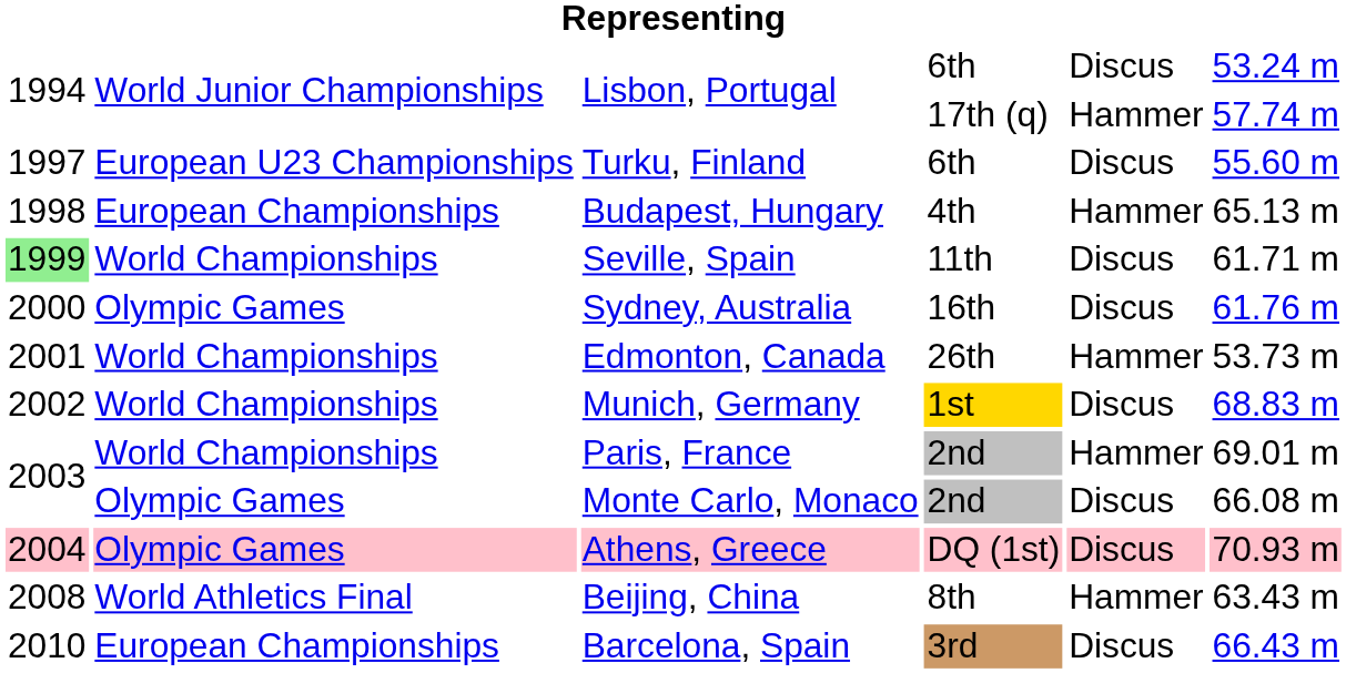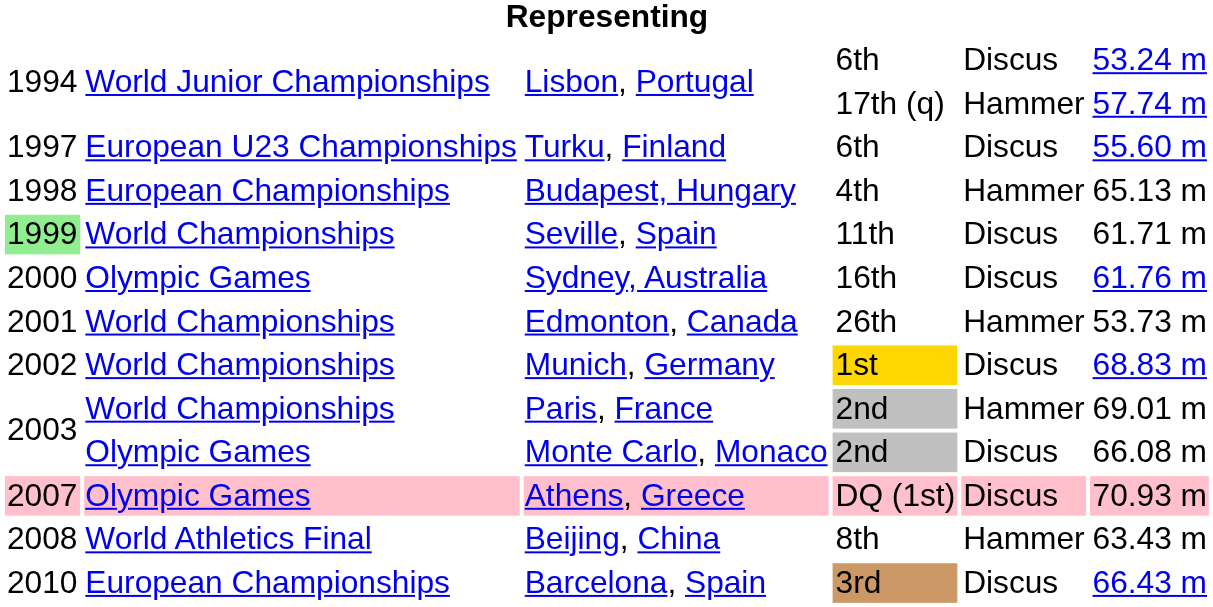 <table>
 <tr>
 <th colspan="6">Representing </th>
 </tr>
 <tr>
 <td rowspan=2>1994</td>
 <td rowspan=2><a href='#'>World Junior Championships</a></td>
 <td rowspan=2><a href='#'>Lisbon</a>, <a href='#'>Portugal</a></td>
 <td>6th</td>
 <td>Discus</td>
 <td><a href='#'>53.24 m</a></td>
 </tr>
 <tr>
 <td>17th (q)</td>
 <td>Hammer</td>
 <td><a href='#'>57.74 m</a></td>
 </tr>
 <tr>
 <td>1997</td>
 <td><a href='#'>European U23 Championships</a></td>
 <td><a href='#'>Turku</a>, <a href='#'>Finland</a></td>
 <td>6th</td>
 <td>Discus</td>
 <td><a href='#'>55.60 m</a></td>
 </tr>
 <tr>
 <td>1998</td>
 <td><a href='#'>European Championships</a></td>
 <td><a href='#'>Budapest, Hungary</a></td>
 <td>4th</td>
 <td>Hammer</td>
 <td>65.13 m</td>
 </tr>
 <tr>
 <td style="background: lightgreen;">1999</td>
 <td><a href='#'>World Championships</a></td>
 <td><a href='#'>Seville</a>, <a href='#'>Spain</a></td>
 <td>11th</td>
 <td>Discus</td>
 <td>61.71 m</td>
 </tr>
 <tr>
 <td>2000</td>
 <td><a href='#'>Olympic Games</a></td>
 <td><a href='#'>Sydney, Australia</a></td>
 <td>16th</td>
 <td>Discus</td>
 <td><a href='#'>61.76 m</a></td>
 </tr>
 <tr>
 <td>2001</td>
 <td><a href='#'>World Championships</a></td>
 <td><a href='#'>Edmonton</a>, <a href='#'>Canada</a></td>
 <td>26th</td>
 <td>Hammer</td>
 <td>53.73 m</td>
 </tr>
 <tr>
 <td>2002</td>
 <td><a href='#'>World Championships</a></td>
 <td><a href='#'>Munich</a>, <a href='#'>Germany</a></td>
 <td bgcolor="gold">1st</td>
 <td>Discus</td>
 <td><a href='#'>68.83 m</a></td>
 </tr>
 <tr>
 <td rowspan=2>2003</td>
 <td><a href='#'>World Championships</a></td>
 <td><a href='#'>Paris</a>, <a href='#'>France</a></td>
 <td bgcolor="silver">2nd</td>
 <td>Hammer</td>
 <td>69.01 m</td>
 </tr>
 <tr>
 <td><a href='#'>Olympic Games</a></td>
 <td><a href='#'>Monte Carlo</a>, <a href='#'>Monaco</a></td>
 <td bgcolor="silver">2nd</td>
 <td>Discus</td>
 <td>66.08 m</td>
 </tr>
 <tr bgcolor="pink">
-<td>2004</td>
+<td>2007</td>
 <td><a href='#'>Olympic Games</a></td>
 <td><a href='#'>Athens</a>, <a href='#'>Greece</a></td>
 <td>DQ (1st)</td>
 <td>Discus</td>
 <td>70.93 m</td>
 </tr>
 <tr>
 <td>2008</td>
 <td><a href='#'>World Athletics Final</a></td>
 <td><a href='#'>Beijing</a>, <a href='#'>China</a></td>
 <td>8th</td>
 <td>Hammer</td>
 <td>63.43 m</td>
 </tr>
 <tr>
 <td>2010</td>
 <td><a href='#'>European Championships</a></td>
 <td><a href='#'>Barcelona</a>, <a href='#'>Spain</a></td>
 <td bgcolor="CC9966">3rd</td>
 <td>Discus</td>
 <td><a href='#'>66.43 m</a></td>
 </tr>
 </table>
